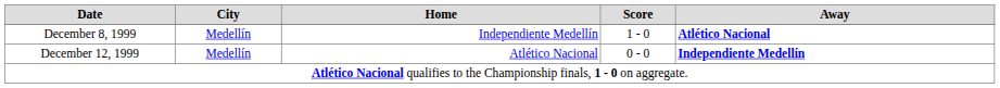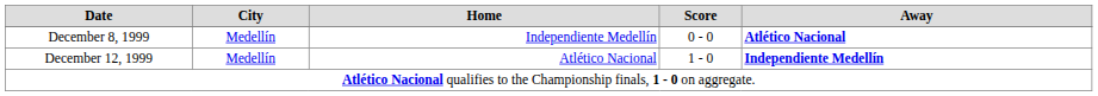 <table border=1 style="border-collapse:collapse; font-size:100%;" cellpadding=3 cellspacing=0 width=80%>
 <tr bgcolor=#DDDDDD align=center>
 <th width=16%>Date</th>
 <th width=10%>City</th>
 <th width=30%>Home</th>
 <th width=7%>Score</th>
 <th width=30%>Away</th>
 </tr>
 <tr bgcolor=#DDDDDD>
 </tr>
 <tr align=center bgcolor=#ffffff>
 <td>December 8, 1999</td>
 <td><a href='#'>Medellín</a></td>
 <td style="text-align:right;"><a href='#'>Independiente Medellín</a></td>
-<td>1 - 0</td>
+<td>0 - 0</td>
 <td style="text-align:left;"><strong><a href='#'>Atlético Nacional</a></strong></td>
 </tr>
 <tr align=center bgcolor=#ffffff>
 <td>December 12, 1999</td>
 <td><a href='#'>Medellín</a></td>
 <td style="text-align:right;"><a href='#'>Atlético Nacional</a></td>
-<td>0 - 0</td>
+<td>1 - 0</td>
 <td style="text-align:left;"><strong><a href='#'>Independiente Medellín</a></strong></td>
 </tr>
 <tr align=center bgcolor=#ffffff>
 <td colspan=5><strong><a href='#'>Atlético Nacional</a></strong> qualifies to the Championship finals, <strong>1 - 0</strong> on aggregate.</td>
 </tr>
 </table>
